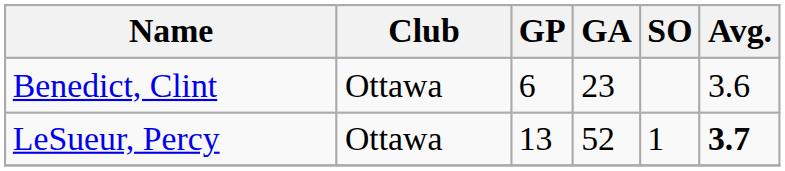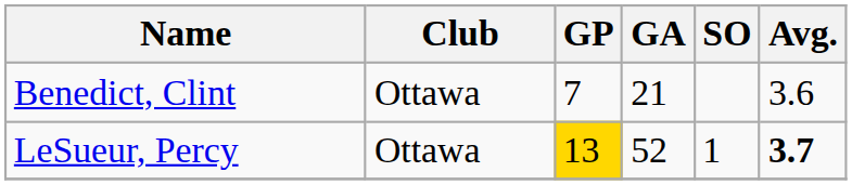 <table class="wikitable">
 <tr>
 <th width=150>Name</th>
 <th width=75>Club</th>
 <th>GP</th>
 <th>GA</th>
 <th>SO</th>
 <th>Avg.</th>
 </tr>
 <tr>
 <td><a href='#'>Benedict, Clint</a></td>
 <td>Ottawa</td>
-<td>6</td>
-<td>23</td>
+<td>7</td>
+<td>21</td>
 <td></td>
 <td>3.6</td>
 </tr>
 <tr>
 <td><a href='#'>LeSueur, Percy</a></td>
 <td>Ottawa</td>
-<td>13</td>
+<td style="background: gold;">13</td>
 <td>52</td>
 <td>1</td>
 <td><strong>3.7</strong></td>
 </tr>
 <tr>
 </tr>
 </table>
